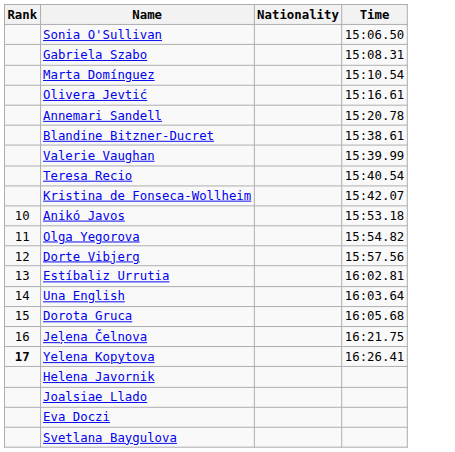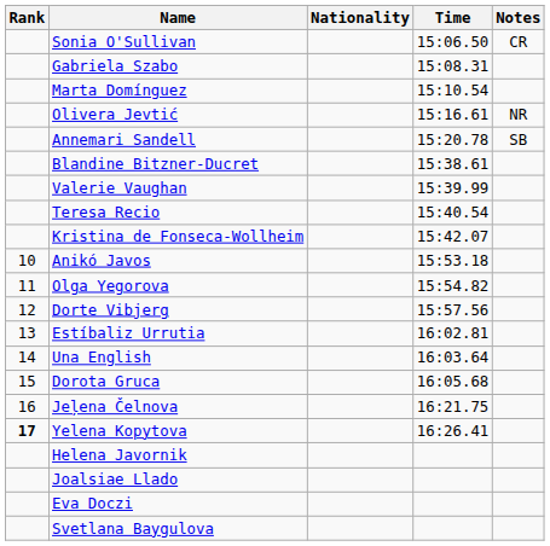 <table class="wikitable sortable" style="text-align:center">
 <tr>
 <th>Rank</th>
 <th>Name</th>
 <th>Nationality</th>
 <th>Time</th>
+<th>Notes</th>
 </tr>
 <tr>
 <td></td>
 <td align=left><a href='#'>Sonia O'Sullivan</a></td>
 <td align=left></td>
 <td>15:06.50</td>
+<td>CR</td>
 </tr>
 <tr>
 <td></td>
 <td align=left><a href='#'>Gabriela Szabo</a></td>
 <td align=left></td>
 <td>15:08.31</td>
+<td></td>
 </tr>
 <tr>
 <td></td>
 <td align=left><a href='#'>Marta Domínguez</a></td>
 <td align=left></td>
 <td>15:10.54</td>
+<td></td>
 </tr>
 <tr>
 <td></td>
 <td align=left><a href='#'>Olivera Jevtić</a></td>
 <td align=left></td>
 <td>15:16.61</td>
+<td>NR</td>
 </tr>
 <tr>
 <td></td>
 <td align=left><a href='#'>Annemari Sandell</a></td>
 <td align=left></td>
 <td>15:20.78</td>
+<td>SB</td>
 </tr>
 <tr>
 <td></td>
 <td align=left><a href='#'>Blandine Bitzner-Ducret</a></td>
 <td align=left></td>
 <td>15:38.61</td>
+<td></td>
 </tr>
 <tr>
 <td></td>
 <td align=left><a href='#'>Valerie Vaughan</a></td>
 <td align=left></td>
 <td>15:39.99</td>
+<td></td>
 </tr>
 <tr>
 <td></td>
 <td align=left><a href='#'>Teresa Recio</a></td>
 <td align=left></td>
 <td>15:40.54</td>
+<td></td>
 </tr>
 <tr>
 <td></td>
 <td align=left><a href='#'>Kristina de Fonseca-Wollheim</a></td>
 <td align=left></td>
 <td>15:42.07</td>
+<td></td>
 </tr>
 <tr>
 <td>10</td>
 <td align=left><a href='#'>Anikó Javos</a></td>
 <td align=left></td>
 <td>15:53.18</td>
+<td></td>
 </tr>
 <tr>
 <td>11</td>
 <td align=left><a href='#'>Olga Yegorova</a></td>
 <td align=left></td>
 <td>15:54.82</td>
+<td></td>
 </tr>
 <tr>
 <td>12</td>
 <td align=left><a href='#'>Dorte Vibjerg</a></td>
 <td align=left></td>
 <td>15:57.56</td>
+<td></td>
 </tr>
 <tr>
 <td>13</td>
 <td align=left><a href='#'>Estíbaliz Urrutia</a></td>
 <td align=left></td>
 <td>16:02.81</td>
+<td></td>
 </tr>
 <tr>
 <td>14</td>
 <td align=left><a href='#'>Una English</a></td>
 <td align=left></td>
 <td>16:03.64</td>
+<td></td>
 </tr>
 <tr>
 <td>15</td>
 <td align=left><a href='#'>Dorota Gruca</a></td>
 <td align=left></td>
 <td>16:05.68</td>
+<td></td>
 </tr>
 <tr>
 <td>16</td>
 <td align=left><a href='#'>Jeļena Čelnova</a></td>
 <td align=left></td>
 <td>16:21.75</td>
+<td></td>
 </tr>
 <tr>
 <td><strong>17</strong></td>
 <td align=left><a href='#'>Yelena Kopytova</a></td>
 <td align=left></td>
 <td>16:26.41</td>
+<td></td>
 </tr>
 <tr>
 <td></td>
 <td align=left><a href='#'>Helena Javornik</a></td>
 <td align=left></td>
+<td></td>
 <td></td>
 </tr>
 <tr>
 <td></td>
 <td align=left><a href='#'>Joalsiae Llado</a></td>
 <td align=left></td>
 <td></td>
+<td></td>
 </tr>
 <tr>
 <td></td>
 <td align=left><a href='#'>Eva Doczi</a></td>
 <td align=left></td>
+<td></td>
 <td></td>
 </tr>
 <tr>
 <td></td>
 <td align=left><a href='#'>Svetlana Baygulova</a></td>
 <td align=left></td>
 <td></td>
+<td></td>
 </tr>
 </table>
